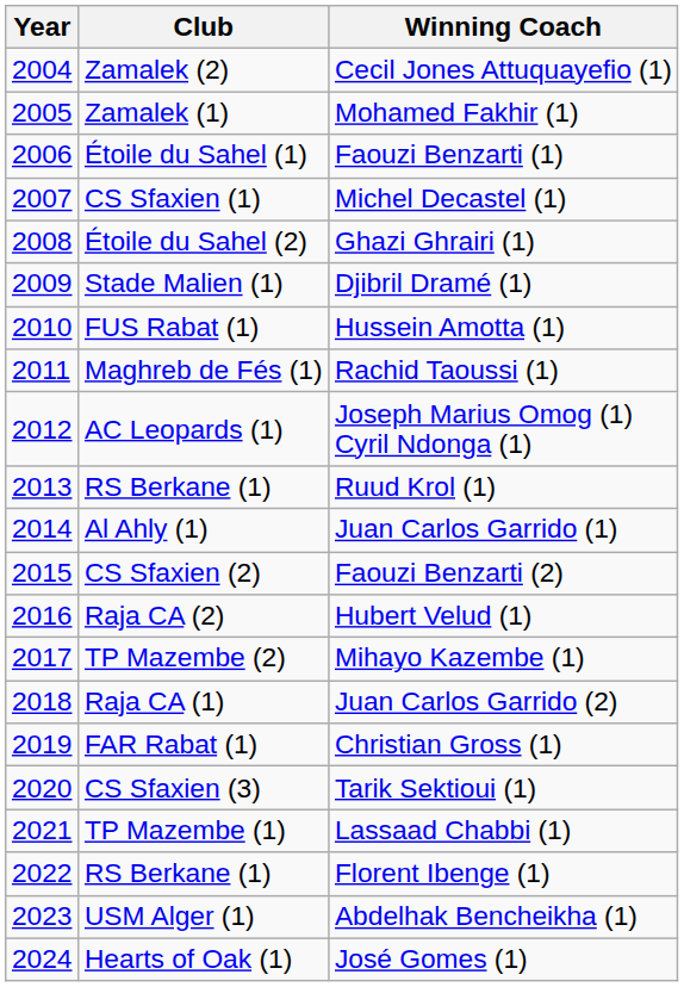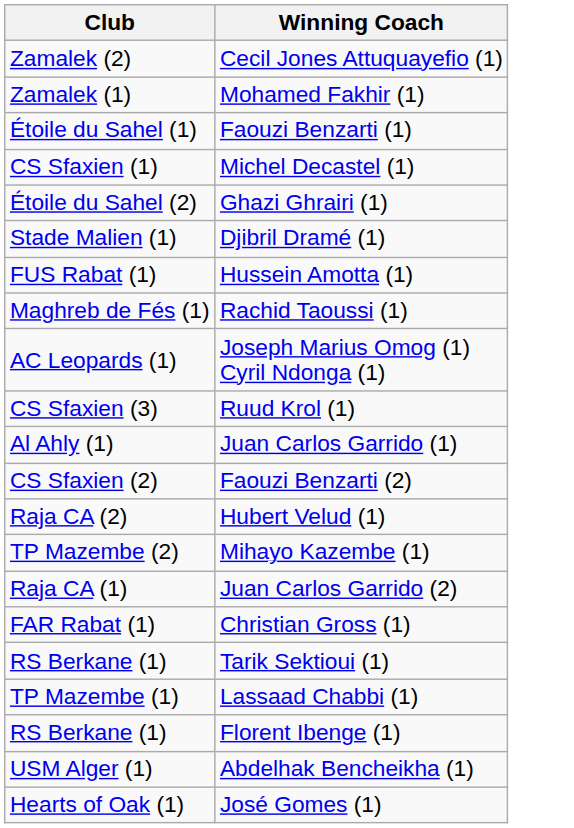 <table class="wikitable">
 <tr>
-<th>Year</th>
 <th>Club</th>
 <th>Winning Coach</th>
 </tr>
 <tr>
-<td><a href='#'>2004</a></td>
 <td> <a href='#'>Zamalek</a> (2)</td>
 <td> <a href='#'>Cecil Jones Attuquayefio</a> (1)</td>
 </tr>
 <tr>
-<td><a href='#'>2005</a></td>
 <td> <a href='#'>Zamalek</a> (1)</td>
 <td> <a href='#'>Mohamed Fakhir</a> (1)</td>
 </tr>
 <tr>
-<td><a href='#'>2006</a></td>
 <td> <a href='#'>Étoile du Sahel</a> (1)</td>
 <td> <a href='#'>Faouzi Benzarti</a> (1)</td>
 </tr>
 <tr>
-<td><a href='#'>2007</a></td>
 <td> <a href='#'>CS Sfaxien</a> (1)</td>
 <td> <a href='#'>Michel Decastel</a> (1)</td>
 </tr>
 <tr>
-<td><a href='#'>2008</a></td>
 <td> <a href='#'>Étoile du Sahel</a> (2)</td>
 <td> <a href='#'>Ghazi Ghrairi</a>  (1)</td>
 </tr>
 <tr>
-<td><a href='#'>2009</a></td>
 <td> <a href='#'>Stade Malien</a> (1)</td>
 <td> <a href='#'>Djibril Dramé</a> (1)</td>
 </tr>
 <tr>
-<td><a href='#'>2010</a></td>
 <td> <a href='#'>FUS Rabat</a> (1)</td>
 <td> <a href='#'>Hussein Amotta</a> (1)</td>
 </tr>
 <tr>
-<td><a href='#'>2011</a></td>
 <td> <a href='#'>Maghreb de Fés</a> (1)</td>
 <td> <a href='#'>Rachid Taoussi</a> (1)</td>
 </tr>
 <tr>
-<td><a href='#'>2012</a></td>
 <td> <a href='#'>AC Leopards</a> (1)</td>
 <td> <a href='#'>Joseph Marius Omog</a> (1)<br> <a href='#'>Cyril Ndonga</a> (1)</td>
 </tr>
 <tr>
-<td><a href='#'>2013</a></td>
-<td> <a href='#'>RS Berkane</a> (1)</td>
+<td> <a href='#'>CS Sfaxien</a> (3)</td>
 <td> <a href='#'>Ruud Krol</a> (1)</td>
 </tr>
 <tr>
-<td><a href='#'>2014</a></td>
 <td> <a href='#'>Al Ahly</a> (1)</td>
 <td> <a href='#'>Juan Carlos Garrido</a> (1)</td>
 </tr>
 <tr>
-<td><a href='#'>2015</a></td>
 <td> <a href='#'>CS Sfaxien</a> (2)</td>
 <td> <a href='#'>Faouzi Benzarti</a> (2)</td>
 </tr>
 <tr>
-<td><a href='#'>2016</a></td>
 <td> <a href='#'>Raja CA</a> (2)</td>
 <td> <a href='#'>Hubert Velud</a> (1)</td>
 </tr>
 <tr>
-<td><a href='#'>2017</a></td>
 <td> <a href='#'>TP Mazembe</a> (2)</td>
 <td> <a href='#'>Mihayo Kazembe</a> (1)</td>
 </tr>
 <tr>
-<td><a href='#'>2018</a></td>
 <td> <a href='#'>Raja CA</a> (1)</td>
 <td> <a href='#'>Juan Carlos Garrido</a> (2)</td>
 </tr>
 <tr>
-<td><a href='#'>2019</a></td>
 <td> <a href='#'>FAR Rabat</a> (1)</td>
 <td> <a href='#'>Christian Gross</a> (1)</td>
 </tr>
 <tr>
-<td><a href='#'>2020</a></td>
-<td> <a href='#'>CS Sfaxien</a> (3)</td>
+<td> <a href='#'>RS Berkane</a> (1)</td>
 <td> <a href='#'>Tarik Sektioui</a> (1)</td>
 </tr>
 <tr>
-<td><a href='#'>2021</a></td>
 <td> <a href='#'>TP Mazembe</a> (1)</td>
 <td> <a href='#'>Lassaad Chabbi</a> (1)</td>
 </tr>
 <tr>
-<td><a href='#'>2022</a></td>
 <td> <a href='#'>RS Berkane</a> (1)</td>
 <td> <a href='#'>Florent Ibenge</a> (1)</td>
 </tr>
 <tr>
-<td><a href='#'>2023</a></td>
 <td> <a href='#'>USM Alger</a> (1)</td>
 <td> <a href='#'>Abdelhak Bencheikha</a> (1)</td>
 </tr>
 <tr>
-<td><a href='#'>2024</a></td>
 <td> <a href='#'>Hearts of Oak</a> (1)</td>
 <td> <a href='#'>José Gomes</a> (1)</td>
 </tr>
 </table>
